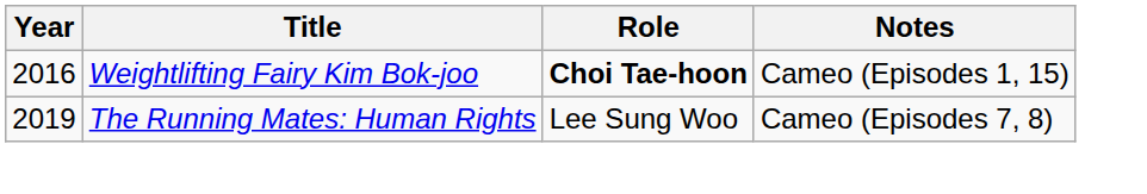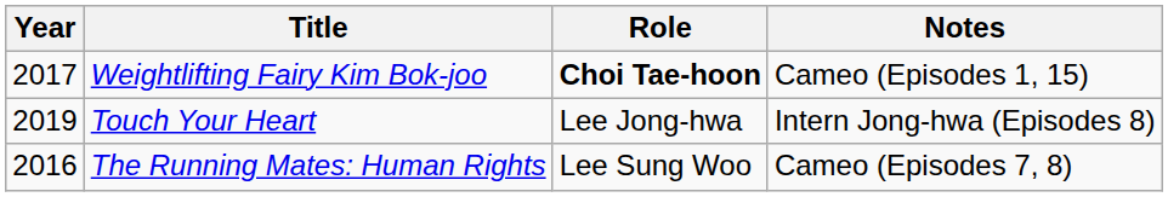 <table class="wikitable">
 <tr>
 <th>Year</th>
 <th>Title</th>
 <th>Role</th>
 <th>Notes</th>
 </tr>
 <tr>
-<td>2016</td>
+<td>2017</td>
 <td><em><a href='#'>Weightlifting Fairy Kim Bok-joo</a></em></td>
 <td><strong>Choi Tae-hoon</strong></td>
 <td>Cameo (Episodes 1, 15)</td>
 </tr>
 <tr>
 <td>2019</td>
+<td><em><a href='#'>Touch Your Heart</a></em></td>
+<td>Lee Jong-hwa</td>
+<td>Intern Jong-hwa (Episodes 8)</td>
+</tr>
+<tr>
+<td>2016</td>
 <td><em><a href='#'>The Running Mates: Human Rights</a></em></td>
 <td>Lee Sung Woo</td>
 <td>Cameo (Episodes 7, 8)</td>
 </tr>
 </table>
